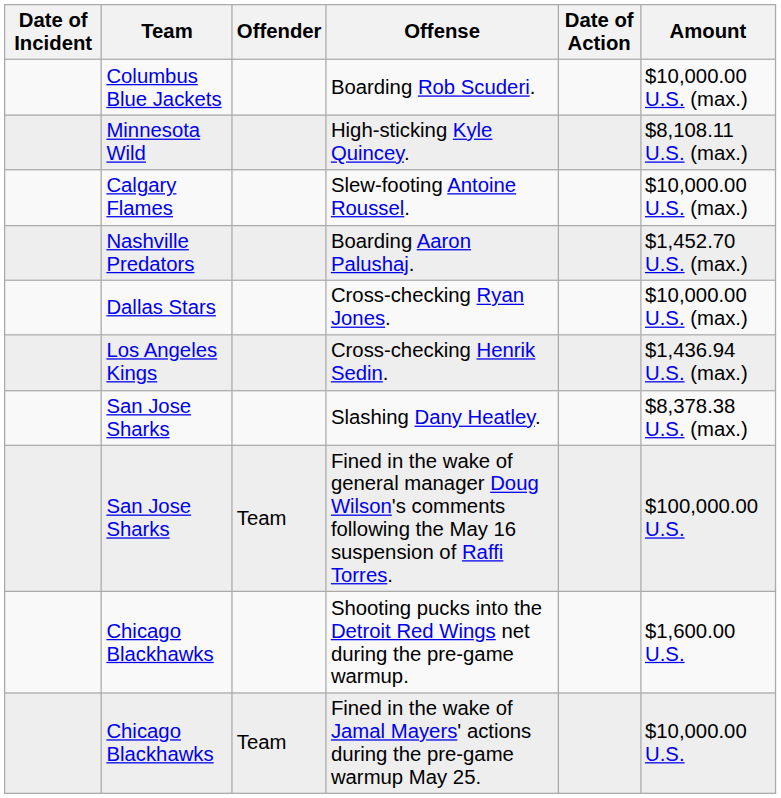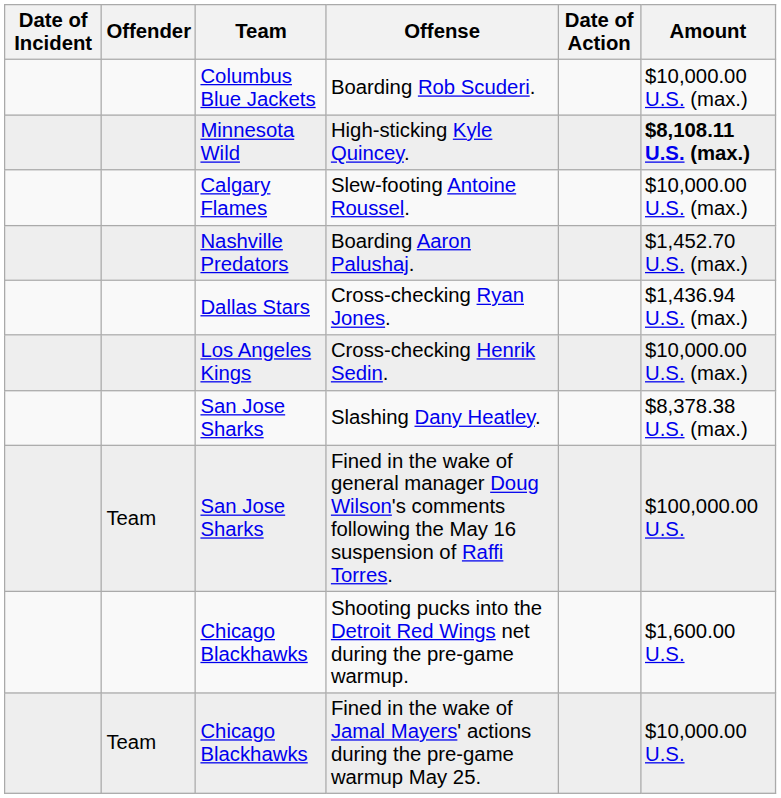 <table class="wikitable sortable">
 <tr>
 <th>Date of Incident</th>
+<th>Offender</th>
 <th>Team</th>
-<th>Offender</th>
 <th>Offense</th>
 <th>Date of Action</th>
 <th>Amount</th>
 </tr>
 <tr>
 <td></td>
+<td></td>
 <td><a href='#'>Columbus Blue Jackets</a></td>
-<td></td>
 <td>Boarding <a href='#'>Rob Scuderi</a>.</td>
 <td></td>
 <td>$10,000.00 <a href='#'>U.S.</a> (max.)</td>
 </tr>
 <tr bgcolor="#eeeeee">
 <td></td>
+<td></td>
 <td><a href='#'>Minnesota Wild</a></td>
-<td></td>
 <td>High-sticking <a href='#'>Kyle Quincey</a>.</td>
 <td></td>
-<td>$8,108.11 <a href='#'>U.S.</a> (max.)</td>
+<td><strong>$8,108.11 <a href='#'>U.S.</a> (max.)</strong></td>
 </tr>
 <tr>
 <td></td>
+<td></td>
 <td><a href='#'>Calgary Flames</a></td>
-<td></td>
 <td>Slew-footing <a href='#'>Antoine Roussel</a>.</td>
 <td></td>
 <td>$10,000.00 <a href='#'>U.S.</a> (max.)</td>
 </tr>
 <tr bgcolor="#eeeeee">
 <td></td>
+<td></td>
 <td><a href='#'>Nashville Predators</a></td>
-<td></td>
 <td>Boarding <a href='#'>Aaron Palushaj</a>.</td>
 <td></td>
 <td>$1,452.70 <a href='#'>U.S.</a> (max.)</td>
 </tr>
 <tr>
 <td></td>
+<td></td>
 <td><a href='#'>Dallas Stars</a></td>
+<td>Cross-checking <a href='#'>Ryan Jones</a>.</td>
 <td></td>
-<td>Cross-checking <a href='#'>Ryan Jones</a>.</td>
+<td>$1,436.94 <a href='#'>U.S.</a> (max.)</td>
+</tr>
+<tr bgcolor="#eeeeee">
+<td></td>
+<td></td>
+<td><a href='#'>Los Angeles Kings</a></td>
+<td>Cross-checking <a href='#'>Henrik Sedin</a>.</td>
 <td></td>
 <td>$10,000.00 <a href='#'>U.S.</a> (max.)</td>
 </tr>
-<tr bgcolor="#eeeeee">
-<td></td>
-<td><a href='#'>Los Angeles Kings</a></td>
-<td></td>
-<td>Cross-checking <a href='#'>Henrik Sedin</a>.</td>
-<td></td>
-<td>$1,436.94 <a href='#'>U.S.</a> (max.)</td>
-</tr>
 <tr>
 <td></td>
+<td></td>
 <td><a href='#'>San Jose Sharks</a></td>
-<td></td>
 <td>Slashing <a href='#'>Dany Heatley</a>.</td>
 <td></td>
 <td>$8,378.38 <a href='#'>U.S.</a> (max.)</td>
 </tr>
 <tr bgcolor="#eeeeee">
 <td></td>
+<td>Team</td>
 <td><a href='#'>San Jose Sharks</a></td>
-<td>Team</td>
 <td>Fined in the wake of general manager <a href='#'>Doug Wilson</a>'s comments following the May 16 suspension of <a href='#'>Raffi Torres</a>.</td>
 <td></td>
 <td>$100,000.00 <a href='#'>U.S.</a></td>
 </tr>
 <tr>
 <td></td>
+<td></td>
 <td><a href='#'>Chicago Blackhawks</a></td>
-<td></td>
 <td>Shooting pucks into the <a href='#'>Detroit Red Wings</a> net during the pre-game warmup.</td>
 <td></td>
 <td>$1,600.00 <a href='#'>U.S.</a></td>
 </tr>
 <tr bgcolor="#eeeeee">
 <td></td>
+<td>Team</td>
 <td><a href='#'>Chicago Blackhawks</a></td>
-<td>Team</td>
 <td>Fined in the wake of <a href='#'>Jamal Mayers</a>' actions during the pre-game warmup May 25.</td>
 <td></td>
 <td>$10,000.00 <a href='#'>U.S.</a></td>
 </tr>
 </table>
